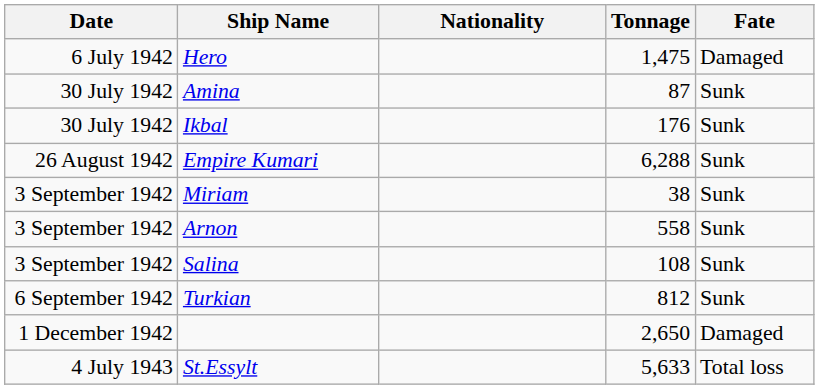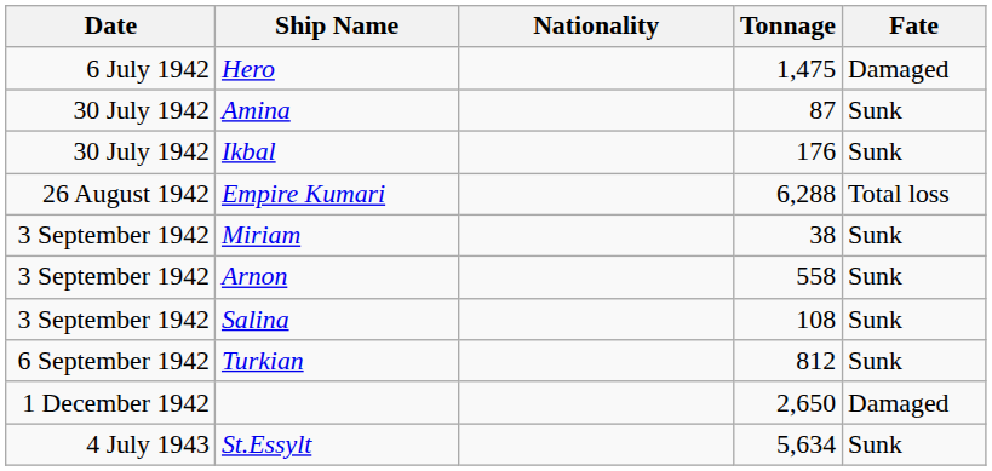 <table class="wikitable sortable">
 <tr>
 <th width="120px">Date</th>
 <th width="140px">Ship Name</th>
 <th width="160px">Nationality</th>
 <th width="25px">Tonnage</th>
 <th width="80px">Fate</th>
 </tr>
 <tr>
 <td align="right">6 July 1942</td>
 <td align="left"><a href='#'><em>Hero</em></a></td>
 <td align="left"></td>
 <td align="right">1,475</td>
 <td align="left">Damaged</td>
 </tr>
 <tr>
 <td align="right">30 July 1942</td>
 <td align="left"><a href='#'><em>Amina</em></a></td>
 <td align="left"></td>
 <td align="right">87</td>
 <td align="left">Sunk</td>
 </tr>
 <tr>
 <td align="right">30 July 1942</td>
 <td align="left"><a href='#'><em>Ikbal</em></a></td>
 <td align="left"></td>
 <td align="right">176</td>
 <td align="left">Sunk</td>
 </tr>
 <tr>
 <td align="right">26 August 1942</td>
 <td align="left"><a href='#'><em>Empire Kumari</em></a></td>
 <td align="left"></td>
 <td align="right">6,288</td>
-<td align="left">Sunk</td>
+<td align="left">Total loss</td>
 </tr>
 <tr>
 <td align="right">3 September 1942</td>
 <td align="left"><a href='#'><em>Miriam</em></a></td>
 <td align="left"></td>
 <td align="right">38</td>
 <td align="left">Sunk</td>
 </tr>
 <tr>
 <td align="right">3 September 1942</td>
 <td align="left"><a href='#'><em>Arnon</em></a></td>
 <td align="left"></td>
 <td align="right">558</td>
 <td align="left">Sunk</td>
 </tr>
 <tr>
 <td align="right">3 September 1942</td>
 <td align="left"><a href='#'><em>Salina</em></a></td>
 <td align="left"></td>
 <td align="right">108</td>
 <td align="left">Sunk</td>
 </tr>
 <tr>
 <td align="right">6 September 1942</td>
 <td align="left"><a href='#'><em>Turkian</em></a></td>
 <td align="left"></td>
 <td align="right">812</td>
 <td align="left">Sunk</td>
 </tr>
 <tr>
 <td align="right">1 December 1942</td>
 <td align="left"></td>
 <td align="left"></td>
 <td align="right">2,650</td>
 <td align="left">Damaged</td>
 </tr>
 <tr>
 <td align="right">4 July 1943</td>
 <td align="left"><a href='#'><em>St.Essylt</em></a></td>
 <td align="left"></td>
-<td align="right">5,633</td>
-<td align="left">Total loss</td>
+<td align="right">5,634</td>
+<td align="left">Sunk</td>
 </tr>
 </table>
